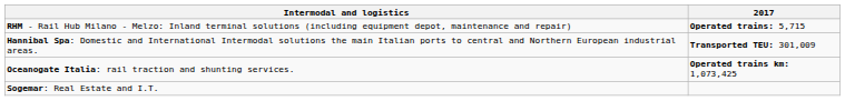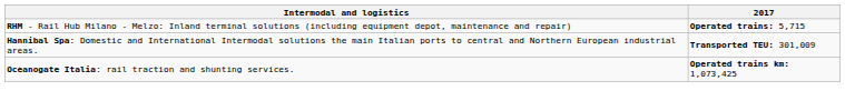 <table class="wikitable">
 <tr>
 <th>Intermodal and logistics</th>
 <th>2017</th>
 </tr>
 <tr>
 <td><strong>RHM</strong> - Rail Hub Milano - Melzo: Inland terminal solutions (including equipment depot, maintenance and repair)</td>
 <td><strong>Operated trains:</strong> 5,715</td>
 </tr>
 <tr>
 <td><strong>Hannibal Spa</strong>: Domestic and International Intermodal solutions the main Italian ports to central and Northern European industrial areas.</td>
 <td><strong>Transported TEU:</strong> 301,009</td>
 </tr>
 <tr>
 <td><strong>Oceanogate Italia</strong>: rail traction and shunting services.</td>
 <td><strong>Operated trains km:</strong>  1,073,425</td>
 </tr>
-<tr>
-<td><strong>Sogemar</strong>: Real Estate and I.T.</td>
-<td></td>
-</tr>
 </table>
